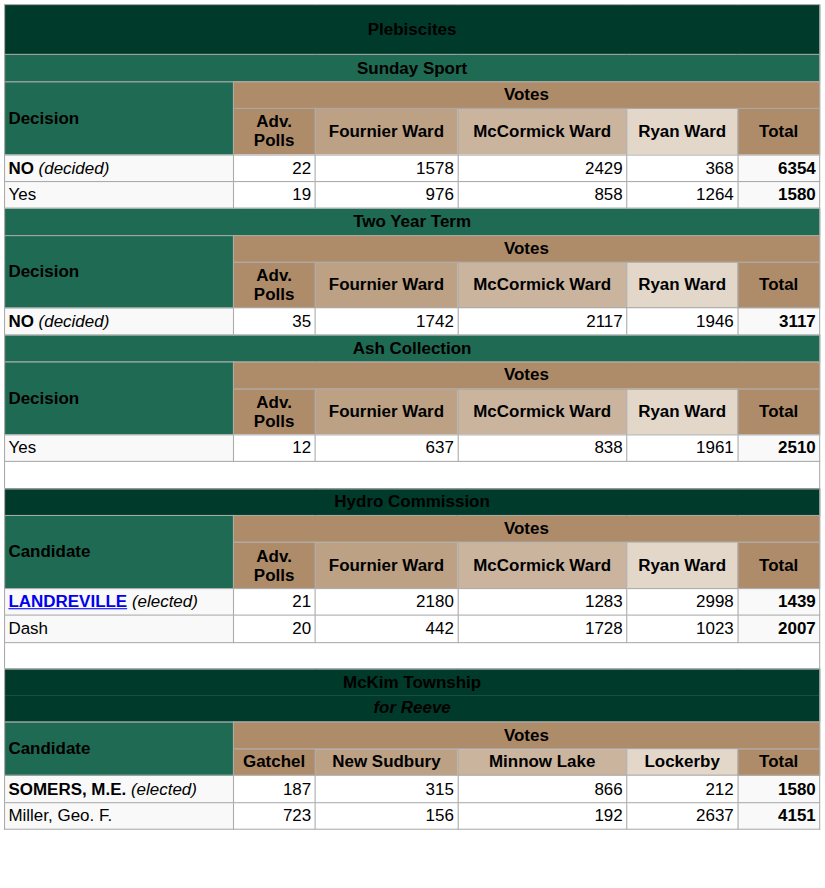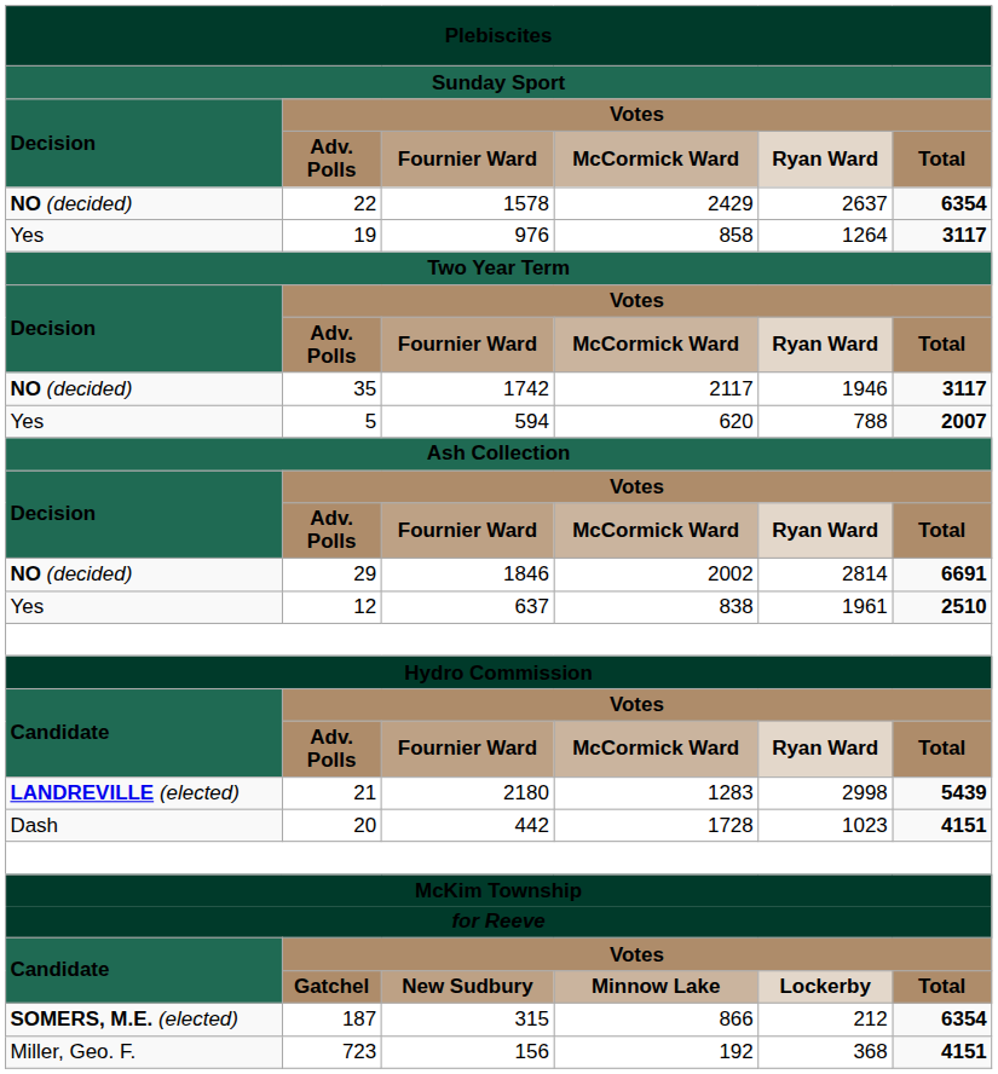 <table class="wikitable" border="1" width="770">
 <tr>
 <td style= "text-align:center; height: 40px;" colspan="6" bgcolor= 003A2A><span>  <strong>Plebiscites</strong></span></td>
 </tr>
 <tr>
 <td style= "text-align:center;" colspan="6" bgcolor= 1f6a53><span> <strong>Sunday Sport</strong></span></td>
 </tr>
 <tr>
 <td style="text-align:left;" rowspan="2" bgcolor= 1f6a53><span> <strong>Decision</strong></span></td>
 <td style="text-align:center;" colspan="5" bgcolor= AE8C6A><strong>Votes</strong></td>
 </tr>
 <tr>
 <td style="text-align:center;" bgcolor= AE8C6A><strong>Adv. Polls</strong></td>
 <td style="text-align:center;" bgcolor= BDA185><strong>Fournier Ward</strong></td>
 <td style="text-align:center;" bgcolor= CAB49E><strong>McCormick Ward</strong></td>
 <td style="text-align:center;" bgcolor= E3D7CA><strong>Ryan Ward</strong></td>
 <td style="text-align:center;" bgcolor= AE8C6A><strong>Total</strong></td>
 </tr>
 <tr>
 <td><strong>NO</strong> <em>(decided)</em></td>
 <td style="text-align:right;" bgcolor= white>22</td>
 <td style="text-align:right;" bgcolor= white>1578</td>
 <td style="text-align:right;" bgcolor= white>2429</td>
-<td style="text-align:right;" bgcolor= white>368</td>
+<td style="text-align:right;" bgcolor= white>2637</td>
 <td style="text-align:right;"><strong>6354</strong></td>
 </tr>
 <tr>
 <td>Yes</td>
 <td style="text-align:right;" bgcolor= white>19</td>
 <td style="text-align:right;" bgcolor= white>976</td>
 <td style="text-align:right;" bgcolor= white>858</td>
 <td style="text-align:right;" bgcolor= white>1264</td>
-<td style="text-align:right;"><strong>1580</strong></td>
+<td style="text-align:right;"><strong>3117</strong></td>
 </tr>
 <tr>
 <td style= "text-align:center;" colspan="6" bgcolor= 1f6a53><span> <strong>Two Year Term</strong></span></td>
 </tr>
 <tr>
 <td style="text-align:left;" rowspan="2" bgcolor= 1f6a53><span> <strong>Decision</strong></span></td>
 <td style="text-align:center;" colspan="5" bgcolor= AE8C6A><strong>Votes</strong></td>
 </tr>
 <tr>
 <td style="text-align:center;" bgcolor= AE8C6A><strong>Adv. Polls</strong></td>
 <td style="text-align:center;" bgcolor= BDA185><strong>Fournier Ward</strong></td>
 <td style="text-align:center;" bgcolor= CAB49E><strong>McCormick Ward</strong></td>
 <td style="text-align:center;" bgcolor= E3D7CA><strong>Ryan Ward</strong></td>
 <td style="text-align:center;" bgcolor= AE8C6A><strong>Total</strong></td>
 </tr>
 <tr>
 <td><strong>NO</strong> <em>(decided)</em></td>
 <td style="text-align:right;" bgcolor= white>35</td>
 <td style="text-align:right;" bgcolor= white>1742</td>
 <td style="text-align:right;" bgcolor= white>2117</td>
 <td style="text-align:right;" bgcolor= white>1946</td>
 <td style="text-align:right;"><strong>3117</strong></td>
 </tr>
 <tr>
+<td>Yes</td>
+<td style="text-align:right;" bgcolor= white>5</td>
+<td style="text-align:right;" bgcolor= white>594</td>
+<td style="text-align:right;" bgcolor= white>620</td>
+<td style="text-align:right;" bgcolor= white>788</td>
+<td style="text-align:right;"><strong>2007</strong></td>
+</tr>
+<tr>
 <td style= "text-align:center;" colspan="6" bgcolor= 1F6A53><span> <strong>Ash Collection</strong></span></td>
 </tr>
 <tr>
 <td style="text-align:left;" rowspan="2" bgcolor= 1f6a53><span> <strong>Decision</strong></span></td>
 <td style="text-align:center;" colspan="5" bgcolor= AE8C6A><strong>Votes</strong></td>
 </tr>
 <tr>
 <td style="text-align:center;" bgcolor= AE8C6A><strong>Adv. Polls</strong></td>
 <td style="text-align:center;" bgcolor= BDA185><strong>Fournier Ward</strong></td>
 <td style="text-align:center;" bgcolor= CAB49E><strong>McCormick Ward</strong></td>
 <td style="text-align:center;" bgcolor= E3D7CA><strong>Ryan Ward</strong></td>
 <td style="text-align:center; width: 70px;" bgcolor= AE8C6A><strong>Total</strong></td>
+</tr>
+<tr>
+<td><strong>NO</strong> <em>(decided)</em></td>
+<td style="text-align:right;" bgcolor= white>29</td>
+<td style="text-align:right;" bgcolor= white>1846</td>
+<td style="text-align:right;" bgcolor= white>2002</td>
+<td style="text-align:right;" bgcolor= white>2814</td>
+<td style="text-align:right;"><strong>6691</strong></td>
 </tr>
 <tr>
 <td>Yes</td>
 <td style="text-align:right;" bgcolor= white>12</td>
 <td style="text-align:right;" bgcolor= white>637</td>
 <td style="text-align:right;" bgcolor= white>838</td>
 <td style="text-align:right;" bgcolor= white>1961</td>
 <td style="text-align:right;"><strong>2510</strong></td>
 </tr>
 <tr>
 <td style= "text-align:center; border-left:none 0px; border-right:none 0px; height:18px;" colspan="6" bgcolor= white></td>
 </tr>
 <tr>
 <td style= "text-align:center;" colspan="6" bgcolor= 003A2A><span>  <strong>Hydro Commission</strong></span></td>
 </tr>
 <tr>
 <td style="text-align:left;" rowspan="2" bgcolor= 1f6a53><span> <strong>Candidate</strong></span></td>
 <td style="text-align:center;" colspan="5" bgcolor= AE8C6A><strong>Votes</strong></td>
 </tr>
 <tr>
 <td style="text-align:center;" bgcolor= AE8C6A><strong>Adv. Polls</strong></td>
 <td style="text-align:center;" bgcolor= BDA185><strong>Fournier Ward</strong></td>
 <td style="text-align:center;" bgcolor= CAB49E><strong>McCormick Ward</strong></td>
 <td style="text-align:center;" bgcolor= E3D7CA><strong>Ryan Ward</strong></td>
 <td style="text-align:center; width: 70px;" bgcolor= AE8C6A><strong>Total</strong></td>
 </tr>
 <tr>
 <td><strong><a href='#'>LANDREVILLE</a></strong> <em>(elected)</em></td>
 <td style="text-align:right;" bgcolor= white>21</td>
 <td style="text-align:right;" bgcolor= white>2180</td>
 <td style="text-align:right;" bgcolor= white>1283</td>
 <td style="text-align:right;" bgcolor= white>2998</td>
-<td style="text-align:right;"><strong>1439</strong></td>
+<td style="text-align:right;"><strong>5439</strong></td>
 </tr>
 <tr>
 <td>Dash</td>
 <td style="text-align:right;" bgcolor= white>20</td>
 <td style="text-align:right;" bgcolor= white>442</td>
 <td style="text-align:right;" bgcolor= white>1728</td>
 <td style="text-align:right;" bgcolor= white>1023</td>
-<td style="text-align:right;"><strong>2007</strong></td>
+<td style="text-align:right;"><strong>4151</strong></td>
 </tr>
 <tr>
 <td style= "text-align:center; border-left:none 0px; border-right:none 0px; height:18px;" colspan="6" bgcolor= white></td>
 </tr>
 <tr>
 <td style= "text-align:center;border-bottom:none 0px;" colspan="6" bgcolor= 003A2A><span>  <strong>McKim Township</strong></span></td>
 </tr>
 <tr>
 <td style= "text-align:center; border-top:none 0px;" colspan="6"  bgcolor= 003A2A><span>  <strong><em>for Reeve</em></strong></span></td>
 </tr>
 <tr>
 <td style="text-align:left;" rowspan="2" bgcolor= 1f6a53><span> <strong>Candidate</strong></span></td>
 <td style="text-align:center;" colspan="5" bgcolor= AE8C6A><strong>Votes</strong></td>
 </tr>
 <tr>
 <td style="text-align:center; width: 70px;" bgcolor= AE8C6A><strong>Gatchel</strong></td>
 <td style="text-align:center;" bgcolor= BDA185><strong>New Sudbury</strong></td>
 <td style="text-align:center;" bgcolor= CAB49E><strong>Minnow Lake</strong></td>
 <td style="text-align:center;" bgcolor= E3D7CA><strong>Lockerby</strong></td>
 <td style="text-align:center; width: 70px;" bgcolor= AE8C6A><strong>Total</strong></td>
 </tr>
 <tr>
 <td><strong>SOMERS, M.E.</strong> <em>(elected)</em></td>
 <td style="text-align:right;" bgcolor= white>187</td>
 <td style="text-align:right;" bgcolor= white>315</td>
 <td style="text-align:right;" bgcolor= white>866</td>
 <td style="text-align:right;" bgcolor= white>212</td>
-<td style="text-align:right;"><strong>1580</strong></td>
+<td style="text-align:right;"><strong>6354</strong></td>
 </tr>
 <tr>
 <td>Miller, Geo. F.</td>
 <td style="text-align:right;" bgcolor= white>723</td>
 <td style="text-align:right;" bgcolor= white>156</td>
 <td style="text-align:right;" bgcolor= white>192</td>
-<td style="text-align:right;" bgcolor= white>2637</td>
+<td style="text-align:right;" bgcolor= white>368</td>
 <td style="text-align:right;"><strong>4151</strong></td>
 </tr>
 </table>
